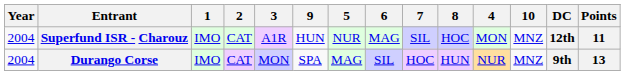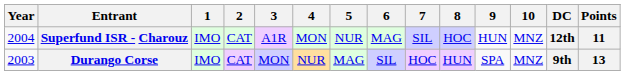 <table class="wikitable" style="text-align:center; font-size:90%">
 <tr>
 <th>Year</th>
 <th>Entrant</th>
 <th>1</th>
 <th>2</th>
 <th>3</th>
-<th>9</th>
+<th>4</th>
 <th>5</th>
 <th>6</th>
 <th>7</th>
 <th>8</th>
-<th>4</th>
+<th>9</th>
 <th>10</th>
 <th>DC</th>
 <th>Points</th>
 </tr>
 <tr>
 <td><a href='#'>2004</a></td>
 <th><a href='#'>Superfund ISR -</a> <a href='#'>Charouz</a></th>
 <td style="background:#DFFFDF;"><a href='#'>IMO</a><br></td>
 <td style="background:#DFFFDF;"><a href='#'>CAT</a><br></td>
 <td style="background:#EFCFFF;"><a href='#'>A1R</a><br></td>
-<td><a href='#'>HUN</a></td>
+<td style="background:#DFFFDF;"><a href='#'>MON</a><br></td>
 <td style="background:#DFFFDF;"><a href='#'>NUR</a><br></td>
 <td style="background:#DFFFDF;"><a href='#'>MAG</a><br></td>
 <td style="background:#CFCFFF;"><a href='#'>SIL</a><br></td>
 <td style="background:#CFCFFF;"><a href='#'>HOC</a><br></td>
-<td style="background:#DFFFDF;"><a href='#'>MON</a><br></td>
+<td><a href='#'>HUN</a></td>
 <td><a href='#'>MNZ</a></td>
 <th>12th</th>
 <th>11</th>
 </tr>
 <tr>
-<td><a href='#'>2004</a></td>
+<td><a href='#'>2003</a></td>
 <th><a href='#'>Durango Corse</a></th>
 <td style="background:#DFFFDF;"><a href='#'>IMO</a><br></td>
 <td style="background:#EFCFFF;"><a href='#'>CAT</a><br></td>
 <td style="background:#CFCFFF;"><a href='#'>MON</a><br></td>
-<td><a href='#'>SPA</a></td>
+<td style="background:#FFDF9F;"><a href='#'>NUR</a><br></td>
 <td style="background:#DFFFDF;"><a href='#'>MAG</a><br></td>
 <td style="background:#CFCFFF;"><a href='#'>SIL</a><br></td>
 <td style="background:#EFCFFF;"><a href='#'>HOC</a><br></td>
 <td style="background:#EFCFFF;"><a href='#'>HUN</a><br></td>
-<td style="background:#FFDF9F;"><a href='#'>NUR</a><br></td>
+<td><a href='#'>SPA</a></td>
 <td><a href='#'>MNZ</a></td>
 <th>9th</th>
 <th>13</th>
 </tr>
 </table>
